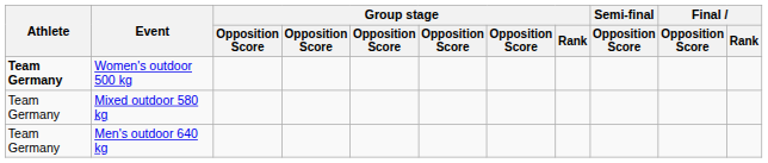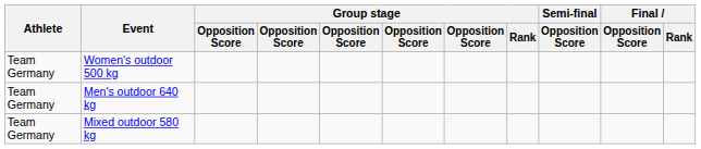 <table class="wikitable" style="font-size:90%">
 <tr>
 <th rowspan=2>Athlete</th>
 <th rowspan=2>Event</th>
 <th colspan=6>Group stage</th>
 <th>Semi-final</th>
 <th colspan=2>Final / </th>
 </tr>
 <tr style="font-size:95%">
 <th>Opposition<br>Score</th>
 <th>Opposition<br>Score</th>
 <th>Opposition<br>Score</th>
 <th>Opposition<br>Score</th>
 <th>Opposition<br>Score</th>
 <th>Rank</th>
 <th>Opposition<br>Score</th>
 <th>Opposition<br>Score</th>
 <th>Rank</th>
 </tr>
 <tr align=center>
-<td align=left><strong>Team Germany</strong></td>
+<td align=left>Team Germany</td>
 <td align=left><a href='#'>Women's outdoor 500 kg</a></td>
+<td></td>
+<td></td>
+<td></td>
+<td></td>
+<td></td>
+<td></td>
+<td></td>
+<td></td>
+<td></td>
+</tr>
+<tr align=center>
+<td align=left>Team Germany</td>
+<td align=left><a href='#'>Men's outdoor 640 kg</a></td>
 <td></td>
 <td></td>
 <td></td>
 <td></td>
 <td></td>
 <td></td>
 <td></td>
 <td></td>
 <td></td>
 </tr>
 <tr align=center>
 <td align=left>Team Germany</td>
 <td align=left><a href='#'>Mixed outdoor 580 kg</a></td>
 <td></td>
 <td></td>
 <td></td>
 <td></td>
 <td></td>
 <td></td>
 <td></td>
 <td></td>
 <td></td>
 </tr>
-<tr align=center>
-<td align=left>Team Germany</td>
-<td align=left><a href='#'>Men's outdoor 640 kg</a></td>
-<td></td>
-<td></td>
-<td></td>
-<td></td>
-<td></td>
-<td></td>
-<td></td>
-<td></td>
-<td></td>
-</tr>
 </table>
